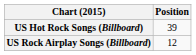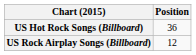 <table class="wikitable sortable plainrowheaders" style="text-align:center">
 <tr>
 <th scope="col">Chart (2015)</th>
 <th scope="col">Position</th>
 </tr>
 <tr>
 <th scope="row">US Hot Rock Songs (<em>Billboard</em>)</th>
-<td>39</td>
+<td>36</td>
 </tr>
 <tr>
 <th scope="row">US Rock Airplay Songs (<em>Billboard</em>)</th>
 <td>12</td>
 </tr>
 </table>
